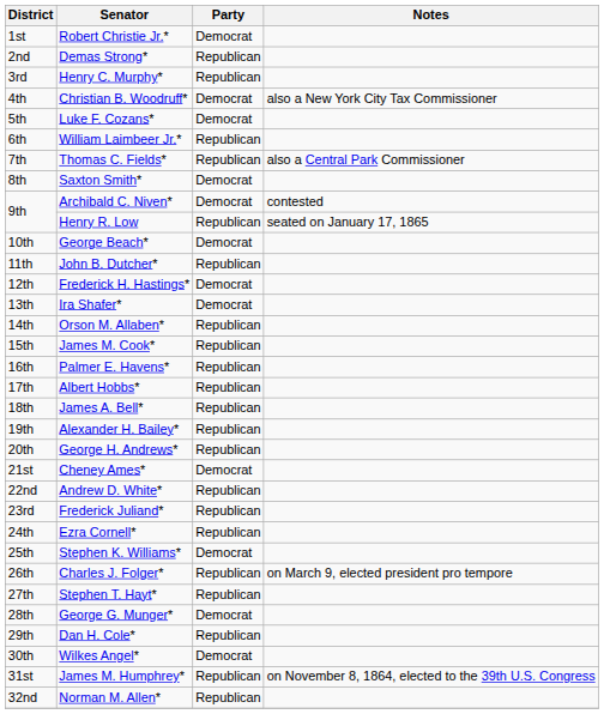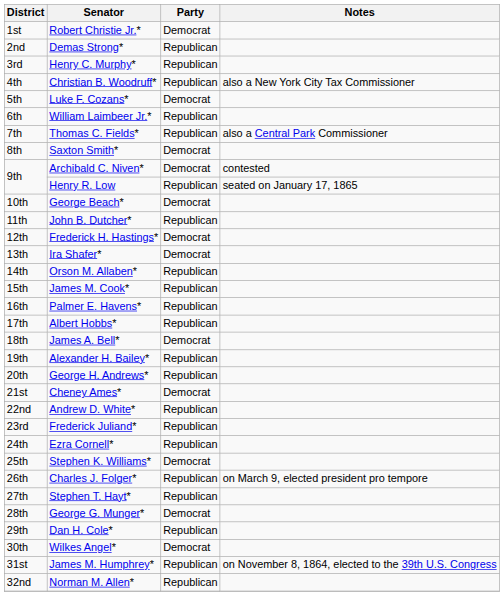 <table class=wikitable>
 <tr>
 <th>District</th>
 <th>Senator</th>
 <th>Party</th>
 <th>Notes</th>
 </tr>
 <tr>
 <td>1st</td>
 <td><a href='#'>Robert Christie Jr.</a>*</td>
 <td>Democrat</td>
 <td></td>
 </tr>
 <tr>
 <td>2nd</td>
 <td><a href='#'>Demas Strong</a>*</td>
 <td>Republican</td>
 <td></td>
 </tr>
 <tr>
 <td>3rd</td>
 <td><a href='#'>Henry C. Murphy</a>*</td>
 <td>Republican</td>
 <td></td>
 </tr>
 <tr>
 <td>4th</td>
 <td><a href='#'>Christian B. Woodruff</a>*</td>
-<td>Democrat</td>
+<td>Republican</td>
 <td>also a New York City Tax Commissioner</td>
 </tr>
 <tr>
 <td>5th</td>
 <td><a href='#'>Luke F. Cozans</a>*</td>
 <td>Democrat</td>
 <td></td>
 </tr>
 <tr>
 <td>6th</td>
 <td><a href='#'>William Laimbeer Jr.</a>*</td>
 <td>Republican</td>
 <td></td>
 </tr>
 <tr>
 <td>7th</td>
 <td><a href='#'>Thomas C. Fields</a>*</td>
 <td>Republican</td>
 <td>also a <a href='#'>Central Park</a> Commissioner</td>
 </tr>
 <tr>
 <td>8th</td>
 <td><a href='#'>Saxton Smith</a>*</td>
 <td>Democrat</td>
 <td></td>
 </tr>
 <tr>
 <td rowspan="2">9th</td>
 <td><a href='#'>Archibald C. Niven</a>*</td>
 <td>Democrat</td>
 <td>contested</td>
 </tr>
 <tr>
 <td><a href='#'>Henry R. Low</a></td>
 <td>Republican</td>
 <td>seated on January 17, 1865</td>
 </tr>
 <tr>
 <td>10th</td>
 <td><a href='#'>George Beach</a>*</td>
 <td>Democrat</td>
 <td></td>
 </tr>
 <tr>
 <td>11th</td>
 <td><a href='#'>John B. Dutcher</a>*</td>
 <td>Republican</td>
 <td></td>
 </tr>
 <tr>
 <td>12th</td>
 <td><a href='#'>Frederick H. Hastings</a>*</td>
 <td>Democrat</td>
 <td></td>
 </tr>
 <tr>
 <td>13th</td>
 <td><a href='#'>Ira Shafer</a>*</td>
 <td>Democrat</td>
 <td></td>
 </tr>
 <tr>
 <td>14th</td>
 <td><a href='#'>Orson M. Allaben</a>*</td>
 <td>Republican</td>
 <td></td>
 </tr>
 <tr>
 <td>15th</td>
 <td><a href='#'>James M. Cook</a>*</td>
 <td>Republican</td>
 <td></td>
 </tr>
 <tr>
 <td>16th</td>
 <td><a href='#'>Palmer E. Havens</a>*</td>
 <td>Republican</td>
 <td></td>
 </tr>
 <tr>
 <td>17th</td>
 <td><a href='#'>Albert Hobbs</a>*</td>
 <td>Republican</td>
 <td></td>
 </tr>
 <tr>
 <td>18th</td>
 <td><a href='#'>James A. Bell</a>*</td>
-<td>Republican</td>
+<td>Democrat</td>
 <td></td>
 </tr>
 <tr>
 <td>19th</td>
 <td><a href='#'>Alexander H. Bailey</a>*</td>
 <td>Republican</td>
 <td></td>
 </tr>
 <tr>
 <td>20th</td>
 <td><a href='#'>George H. Andrews</a>*</td>
 <td>Republican</td>
 <td></td>
 </tr>
 <tr>
 <td>21st</td>
 <td><a href='#'>Cheney Ames</a>*</td>
 <td>Democrat</td>
 <td></td>
 </tr>
 <tr>
 <td>22nd</td>
 <td><a href='#'>Andrew D. White</a>*</td>
 <td>Republican</td>
 <td></td>
 </tr>
 <tr>
 <td>23rd</td>
 <td><a href='#'>Frederick Juliand</a>*</td>
 <td>Republican</td>
 <td></td>
 </tr>
 <tr>
 <td>24th</td>
 <td><a href='#'>Ezra Cornell</a>*</td>
 <td>Republican</td>
 <td></td>
 </tr>
 <tr>
 <td>25th</td>
 <td><a href='#'>Stephen K. Williams</a>*</td>
 <td>Democrat</td>
 <td></td>
 </tr>
 <tr>
 <td>26th</td>
 <td><a href='#'>Charles J. Folger</a>*</td>
 <td>Republican</td>
 <td>on March 9, elected president pro tempore</td>
 </tr>
 <tr>
 <td>27th</td>
 <td><a href='#'>Stephen T. Hayt</a>*</td>
 <td>Republican</td>
 <td></td>
 </tr>
 <tr>
 <td>28th</td>
 <td><a href='#'>George G. Munger</a>*</td>
 <td>Democrat</td>
 <td></td>
 </tr>
 <tr>
 <td>29th</td>
 <td><a href='#'>Dan H. Cole</a>*</td>
 <td>Republican</td>
 <td></td>
 </tr>
 <tr>
 <td>30th</td>
 <td><a href='#'>Wilkes Angel</a>*</td>
 <td>Democrat</td>
 <td></td>
 </tr>
 <tr>
 <td>31st</td>
 <td><a href='#'>James M. Humphrey</a>*</td>
 <td>Republican</td>
 <td>on November 8, 1864, elected to the <a href='#'>39th U.S. Congress</a></td>
 </tr>
 <tr>
 <td>32nd</td>
 <td><a href='#'>Norman M. Allen</a>*</td>
 <td>Republican</td>
 <td></td>
 </tr>
 <tr>
 </tr>
 </table>
